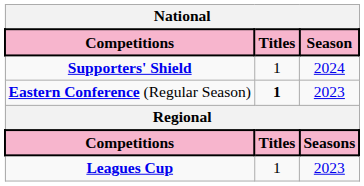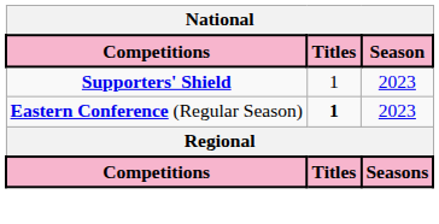 <table class="wikitable">
 <tr>
 <th colspan="3">National</th>
 </tr>
 <tr>
 <th style="background:#F7B5CD;color:#000000;border:2px solid #000" scope="col">Competitions</th>
 <th style="background:#F7B5CD;color:#000000;border:2px solid #000" scope="col">Titles</th>
 <th style="background:#F7B5CD;color:#000000;border:2px solid #000" scope="col">Season</th>
 </tr>
 <tr>
 <td style="text-align:center"><strong><a href='#'>Supporters' Shield</a></strong></td>
 <td style="text-align:center">1</td>
-<td style="text-align:center"><a href='#'>2024</a></td>
+<td style="text-align:center"><a href='#'>2023</a></td>
 </tr>
 <tr>
 <td style="text-align:center"><strong><a href='#'>Eastern Conference</a></strong> (Regular Season)</td>
 <td style="text-align:center"><strong>1</strong></td>
 <td style="text-align:center"><a href='#'>2023</a></td>
 </tr>
 <tr>
 <th colspan="3">Regional</th>
 </tr>
 <tr>
 <th style="background:#F7B5CD;color:#000000;border:2px solid #000" scope="col">Competitions</th>
 <th style="background:#F7B5CD;color:#000000;border:2px solid #000" scope="col">Titles</th>
 <th style="background:#F7B5CD;color:#000000;border:2px solid #000" scope="col">Seasons</th>
 </tr>
-<tr>
-<td style="text-align:center"><strong><a href='#'>Leagues Cup</a></strong></td>
-<td style="text-align:center">1</td>
-<td style="text-align:center"><a href='#'>2023</a></td>
-</tr>
 </table>
